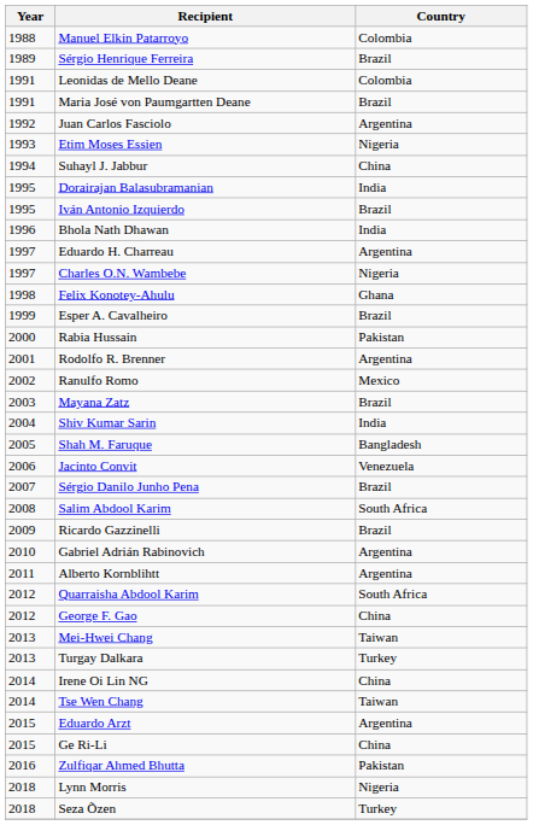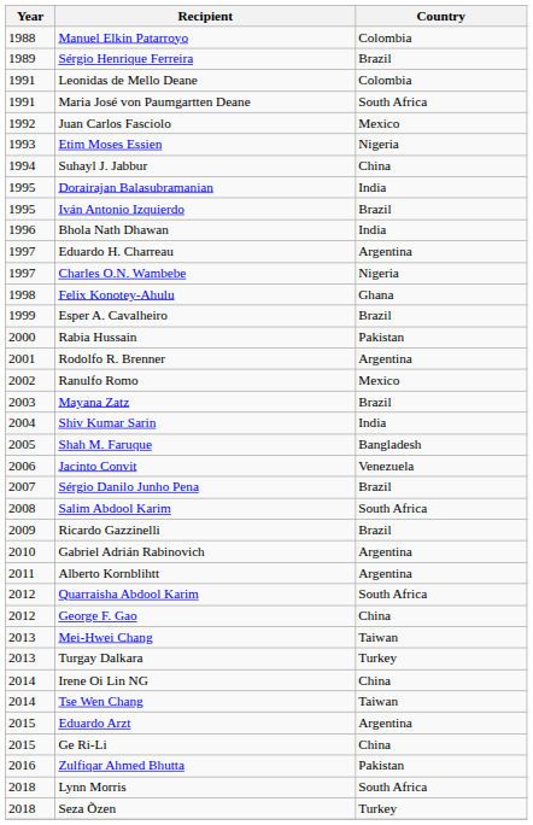 <table class="wikitable plainrowheaders sortable" style="width:70%">
 <tr>
 <th scope="col" style="width:5%">Year</th>
 <th scope="col" style="width:35%">Recipient</th>
 <th scope="col" style="width:20%">Country</th>
 </tr>
 <tr>
 <td>1988</td>
 <td><a href='#'>Manuel Elkin Patarroyo</a></td>
 <td>Colombia</td>
 </tr>
 <tr>
 <td>1989</td>
 <td><a href='#'>Sérgio Henrique Ferreira</a></td>
 <td>Brazil</td>
 </tr>
 <tr>
 <td>1991</td>
 <td>Leonidas de Mello Deane</td>
 <td>Colombia</td>
 </tr>
 <tr>
 <td>1991</td>
 <td>Maria José von Paumgartten Deane</td>
-<td>Brazil</td>
+<td>South Africa</td>
 </tr>
 <tr>
 <td>1992</td>
 <td>Juan Carlos Fasciolo</td>
-<td>Argentina</td>
+<td>Mexico</td>
 </tr>
 <tr>
 <td>1993</td>
 <td><a href='#'>Etim Moses Essien</a></td>
 <td>Nigeria</td>
 </tr>
 <tr>
 <td>1994</td>
 <td>Suhayl J. Jabbur</td>
 <td>China</td>
 </tr>
 <tr>
 <td>1995</td>
 <td><a href='#'>Dorairajan Balasubramanian</a></td>
 <td>India</td>
 </tr>
 <tr>
 <td>1995</td>
 <td><a href='#'>Iván Antonio Izquierdo</a></td>
 <td>Brazil</td>
 </tr>
 <tr>
 <td>1996</td>
 <td>Bhola Nath Dhawan</td>
 <td>India</td>
 </tr>
 <tr>
 <td>1997</td>
 <td>Eduardo H. Charreau</td>
 <td>Argentina</td>
 </tr>
 <tr>
 <td>1997</td>
 <td><a href='#'>Charles O.N. Wambebe</a> </td>
 <td>Nigeria</td>
 </tr>
 <tr>
 <td>1998</td>
 <td><a href='#'>Felix Konotey-Ahulu</a></td>
 <td>Ghana</td>
 </tr>
 <tr>
 <td>1999</td>
 <td>Esper A. Cavalheiro</td>
 <td>Brazil</td>
 </tr>
 <tr>
 <td>2000</td>
 <td>Rabia Hussain</td>
 <td>Pakistan</td>
 </tr>
 <tr>
 <td>2001</td>
 <td>Rodolfo R. Brenner</td>
 <td>Argentina</td>
 </tr>
 <tr>
 <td>2002</td>
 <td>Ranulfo Romo</td>
 <td>Mexico</td>
 </tr>
 <tr>
 <td>2003</td>
 <td><a href='#'>Mayana Zatz</a></td>
 <td>Brazil</td>
 </tr>
 <tr>
 <td>2004</td>
 <td><a href='#'>Shiv Kumar Sarin</a></td>
 <td>India</td>
 </tr>
 <tr>
 <td>2005</td>
 <td><a href='#'>Shah M. Faruque</a></td>
 <td>Bangladesh</td>
 </tr>
 <tr>
 <td>2006</td>
 <td><a href='#'>Jacinto Convit</a></td>
 <td>Venezuela</td>
 </tr>
 <tr>
 <td>2007</td>
 <td><a href='#'>Sérgio Danilo Junho Pena</a></td>
 <td>Brazil</td>
 </tr>
 <tr>
 <td>2008</td>
 <td><a href='#'>Salim Abdool Karim</a></td>
 <td>South Africa</td>
 </tr>
 <tr>
 <td>2009</td>
 <td>Ricardo Gazzinelli</td>
 <td>Brazil</td>
 </tr>
 <tr>
 <td>2010</td>
 <td>Gabriel Adrián Rabinovich</td>
 <td>Argentina</td>
 </tr>
 <tr>
 <td>2011</td>
 <td>Alberto Kornblihtt</td>
 <td>Argentina</td>
 </tr>
 <tr>
 <td>2012</td>
 <td><a href='#'>Quarraisha Abdool Karim</a></td>
 <td>South Africa</td>
 </tr>
 <tr>
 <td>2012</td>
 <td><a href='#'>George F. Gao</a></td>
 <td>China</td>
 </tr>
 <tr>
 <td>2013</td>
 <td><a href='#'>Mei-Hwei Chang</a></td>
 <td>Taiwan</td>
 </tr>
 <tr>
 <td>2013</td>
 <td>Turgay Dalkara</td>
 <td>Turkey</td>
 </tr>
 <tr>
 <td>2014</td>
 <td>Irene Oi Lin NG</td>
 <td>China</td>
 </tr>
 <tr>
 <td>2014</td>
 <td><a href='#'>Tse Wen Chang</a></td>
 <td>Taiwan</td>
 </tr>
 <tr>
 <td>2015</td>
 <td><a href='#'>Eduardo Arzt</a></td>
 <td>Argentina</td>
 </tr>
 <tr>
 <td>2015</td>
 <td>Ge Ri-Li</td>
 <td>China</td>
 </tr>
 <tr>
 <td>2016</td>
 <td><a href='#'>Zulfiqar Ahmed Bhutta</a></td>
 <td>Pakistan</td>
 </tr>
 <tr>
 <td>2018</td>
 <td>Lynn Morris</td>
-<td>Nigeria</td>
+<td>South Africa</td>
 </tr>
 <tr>
 <td>2018</td>
 <td>Seza Õzen</td>
 <td>Turkey</td>
 </tr>
 <tr>
 </tr>
 </table>
